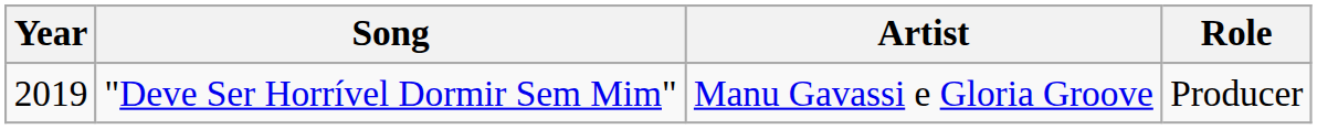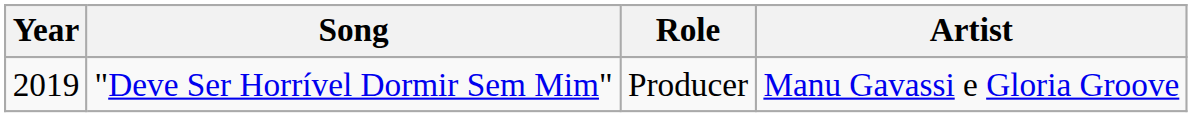 <table class="wikitable">
 <tr>
 <th>Year</th>
 <th>Song</th>
+<th>Role</th>
 <th>Artist</th>
-<th>Role</th>
 </tr>
 <tr>
 <td>2019</td>
 <td>"<a href='#'>Deve Ser Horrível Dormir Sem Mim</a>"</td>
+<td>Producer</td>
 <td><a href='#'>Manu Gavassi</a> e <a href='#'>Gloria Groove</a></td>
-<td>Producer</td>
 </tr>
 </table>
